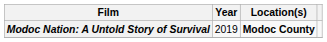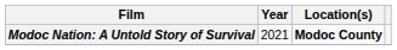 <table class="wikitable sortable plainrowheaders">
 <tr>
 <th>Film</th>
 <th>Year</th>
 <th class="unsortable">Location(s)</th>
 <th class="unsortable"></th>
 </tr>
 <tr>
 <th scope="row"><em>Modoc Nation: A Untold Story of Survival</em></th>
-<td>2019</td>
+<td>2021</td>
 <td><strong>Modoc County</strong></td>
 <td style="text-align:center;"></td>
 </tr>
 <tr>
 </tr>
 </table>
